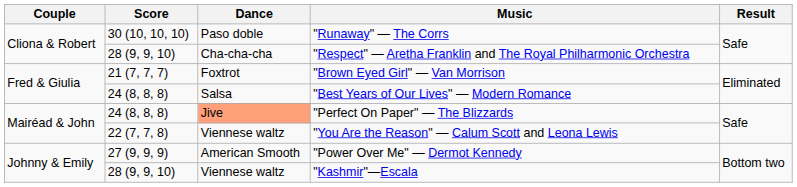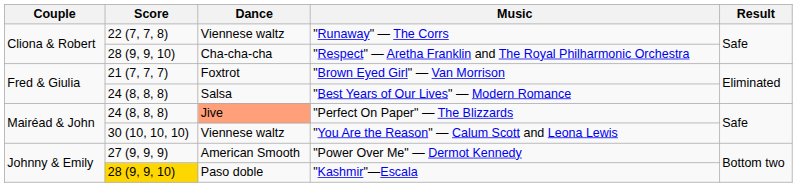 <table class="wikitable" style="width:80%;">
 <tr>
 <th>Couple</th>
 <th>Score</th>
 <th>Dance</th>
 <th>Music</th>
 <th>Result</th>
 </tr>
 <tr>
 <td rowspan="2">Cliona & Robert</td>
-<td>30 (10, 10, 10)</td>
-<td>Paso doble</td>
+<td>22 (7, 7, 8)</td>
+<td>Viennese waltz</td>
 <td>"<a href='#'>Runaway</a>" — <a href='#'>The Corrs</a></td>
 <td rowspan="2">Safe</td>
 </tr>
 <tr>
 <td>28 (9, 9, 10)</td>
 <td>Cha-cha-cha</td>
 <td>"<a href='#'>Respect</a>" — <a href='#'>Aretha Franklin</a> and <a href='#'>The Royal Philharmonic Orchestra</a></td>
 </tr>
 <tr>
 <td rowspan="2">Fred & Giulia</td>
 <td>21 (7, 7, 7)</td>
 <td>Foxtrot</td>
 <td>"<a href='#'>Brown Eyed Girl</a>" — <a href='#'>Van Morrison</a></td>
 <td rowspan="2">Eliminated</td>
 </tr>
 <tr>
 <td>24 (8, 8, 8)</td>
 <td>Salsa</td>
 <td>"<a href='#'>Best Years of Our Lives</a>" — <a href='#'>Modern Romance</a></td>
 </tr>
 <tr>
 <td rowspan="2">Mairéad & John</td>
 <td>24 (8, 8, 8)</td>
 <td style="background: lightsalmon;">Jive</td>
 <td>"Perfect On Paper" — <a href='#'>The Blizzards</a></td>
 <td rowspan="2">Safe</td>
 </tr>
 <tr>
-<td>22 (7, 7, 8)</td>
+<td>30 (10, 10, 10)</td>
 <td>Viennese waltz</td>
 <td>"<a href='#'>You Are the Reason</a>" — <a href='#'>Calum Scott</a> and <a href='#'>Leona Lewis</a></td>
 </tr>
 <tr>
 <td rowspan="2">Johnny & Emily</td>
 <td>27 (9, 9, 9)</td>
 <td>American Smooth</td>
 <td>"Power Over Me" — <a href='#'>Dermot Kennedy</a></td>
 <td rowspan="2">Bottom two</td>
 </tr>
 <tr>
-<td>28 (9, 9, 10)</td>
-<td>Viennese waltz</td>
+<td style="background: gold;">28 (9, 9, 10)</td>
+<td>Paso doble</td>
 <td>"<a href='#'>Kashmir</a>"—<a href='#'>Escala</a></td>
 </tr>
 </table>
